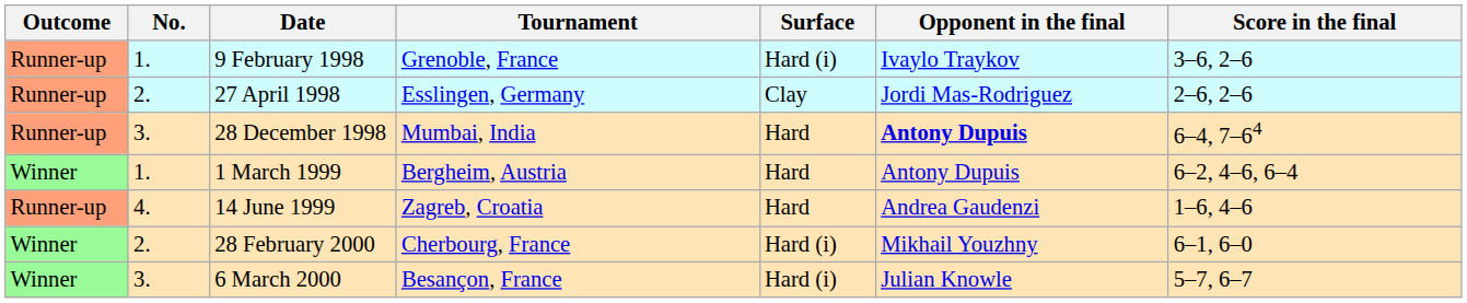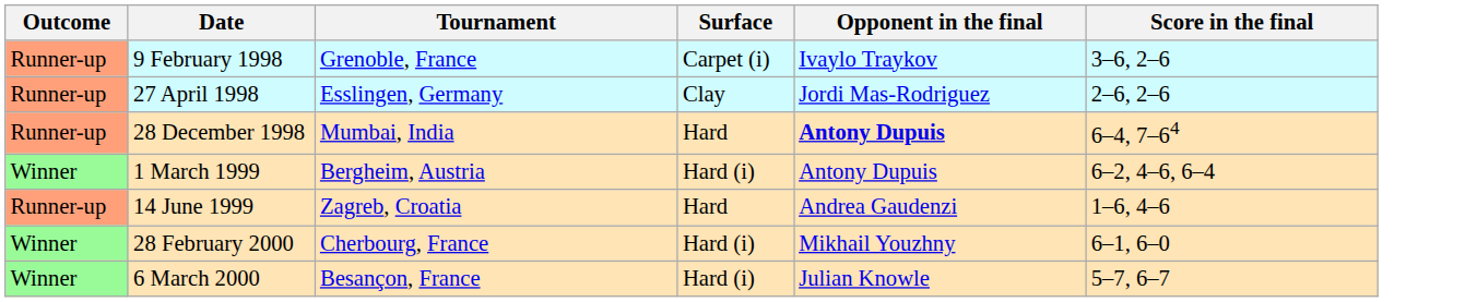 <table class="sortable wikitable">
 <tr>
 <th width=80>Outcome</th>
-<th width=50>No.</th>
 <th width=125>Date</th>
 <th width=250>Tournament</th>
 <th width=75>Surface</th>
 <th width=200>Opponent in the final</th>
 <th width=200>Score in the final</th>
 </tr>
 <tr bgcolor="CFFCFF">
 <td bgcolor="FFA07A">Runner-up</td>
-<td>1.</td>
 <td>9 February 1998</td>
 <td><a href='#'>Grenoble</a>, <a href='#'>France</a></td>
-<td>Hard (i)</td>
+<td>Carpet (i)</td>
 <td> <a href='#'>Ivaylo Traykov</a></td>
 <td>3–6, 2–6</td>
 </tr>
 <tr bgcolor="CFFCFF">
 <td bgcolor="FFA07A">Runner-up</td>
-<td>2.</td>
 <td>27 April 1998</td>
 <td><a href='#'>Esslingen</a>, <a href='#'>Germany</a></td>
 <td>Clay</td>
 <td> <a href='#'>Jordi Mas-Rodriguez</a></td>
 <td>2–6, 2–6</td>
 </tr>
 <tr bgcolor="moccasin">
 <td bgcolor="FFA07A">Runner-up</td>
-<td>3.</td>
 <td>28 December 1998</td>
 <td><a href='#'>Mumbai</a>, <a href='#'>India</a></td>
 <td>Hard</td>
 <td><strong> <a href='#'>Antony Dupuis</a></strong></td>
 <td>6–4, 7–6<sup>4</sup></td>
 </tr>
 <tr bgcolor="moccasin">
 <td bgcolor="98FB98">Winner</td>
-<td>1.</td>
 <td>1 March 1999</td>
 <td><a href='#'>Bergheim</a>, <a href='#'>Austria</a></td>
-<td>Hard</td>
+<td>Hard (i)</td>
 <td> <a href='#'>Antony Dupuis</a></td>
 <td>6–2, 4–6, 6–4</td>
 </tr>
 <tr bgcolor="moccasin">
 <td bgcolor="FFA07A">Runner-up</td>
-<td>4.</td>
 <td>14 June 1999</td>
 <td><a href='#'>Zagreb</a>, <a href='#'>Croatia</a></td>
 <td>Hard</td>
 <td> <a href='#'>Andrea Gaudenzi</a></td>
 <td>1–6, 4–6</td>
 </tr>
 <tr bgcolor="moccasin">
 <td bgcolor="98FB98">Winner</td>
-<td>2.</td>
 <td>28 February 2000</td>
 <td><a href='#'>Cherbourg</a>, <a href='#'>France</a></td>
 <td>Hard (i)</td>
 <td> <a href='#'>Mikhail Youzhny</a></td>
 <td>6–1, 6–0</td>
 </tr>
 <tr bgcolor="moccasin">
 <td bgcolor="98FB98">Winner</td>
-<td>3.</td>
 <td>6 March 2000</td>
 <td><a href='#'>Besançon</a>, <a href='#'>France</a></td>
 <td>Hard (i)</td>
 <td> <a href='#'>Julian Knowle</a></td>
 <td>5–7, 6–7</td>
 </tr>
 </table>
